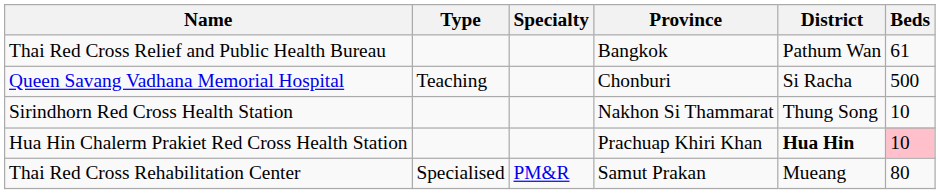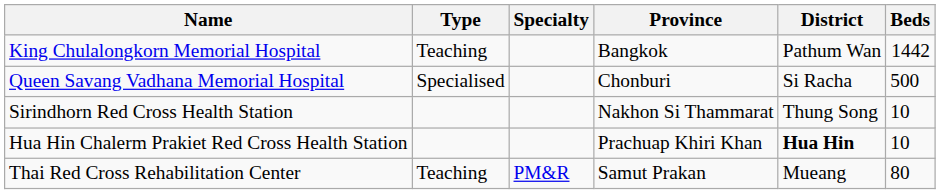 <table class="wikitable sortable">
 <tr>
 <th>Name</th>
 <th>Type</th>
 <th>Specialty</th>
 <th>Province</th>
 <th>District</th>
 <th>Beds</th>
 </tr>
 <tr>
-<td>Thai Red Cross Relief and Public Health Bureau</td>
-<td></td>
+<td><a href='#'>King Chulalongkorn Memorial Hospital</a></td>
+<td>Teaching</td>
 <td></td>
 <td>Bangkok</td>
 <td>Pathum Wan</td>
-<td>61</td>
+<td align="right">1442</td>
 </tr>
 <tr>
 <td><a href='#'>Queen Savang Vadhana Memorial Hospital</a></td>
-<td>Teaching</td>
+<td>Specialised</td>
 <td></td>
 <td>Chonburi</td>
 <td>Si Racha</td>
 <td>500</td>
 </tr>
 <tr>
 <td>Sirindhorn Red Cross Health Station</td>
 <td></td>
 <td></td>
 <td>Nakhon Si Thammarat</td>
 <td>Thung Song</td>
 <td>10</td>
 </tr>
 <tr>
 <td>Hua Hin Chalerm Prakiet Red Cross Health Station</td>
 <td></td>
 <td></td>
 <td>Prachuap Khiri Khan</td>
 <td><strong>Hua Hin</strong></td>
-<td style="background: pink;">10</td>
+<td>10</td>
 </tr>
 <tr>
 <td>Thai Red Cross Rehabilitation Center</td>
-<td>Specialised</td>
+<td>Teaching</td>
 <td><a href='#'>PM&R</a></td>
 <td>Samut Prakan</td>
 <td>Mueang</td>
 <td>80</td>
 </tr>
 </table>
